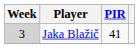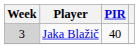 <table class="wikitable sortable" style="text-align: center;">
 <tr>
 <th>Week</th>
 <th>Player</th>
 <th><a href='#'>PIR</a></th>
 <th></th>
 </tr>
 <tr>
 <td style="background: lightgrey;">3</td>
 <td align=left> <a href='#'>Jaka Blažič</a></td>
-<td>41</td>
+<td>40</td>
 <td></td>
 </tr>
 <tr>
 </tr>
 </table>
